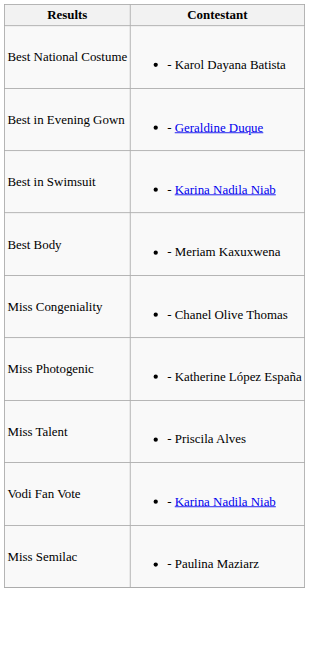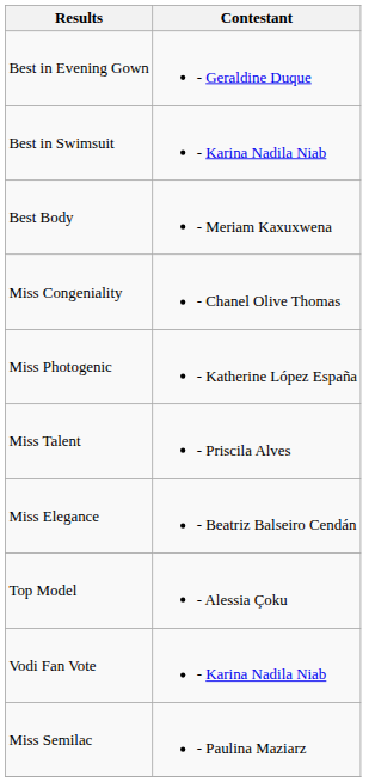 <table class="wikitable" style="font-size: 95%;">
 <tr>
 <th>Results</th>
 <th>Contestant</th>
-</tr>
-<tr>
-<td>Best National Costume</td>
-<td><br><ul><li> - Karol Dayana Batista</li></ul></td>
 </tr>
 <tr>
 <td>Best in Evening Gown</td>
 <td><br><ul><li> - <a href='#'>Geraldine Duque</a></li></ul></td>
 </tr>
 <tr>
 <td>Best in Swimsuit</td>
 <td><br><ul><li> - <a href='#'>Karina Nadila Niab</a></li></ul></td>
 </tr>
 <tr>
 <td>Best Body</td>
 <td><br><ul><li> - Meriam Kaxuxwena</li></ul></td>
 </tr>
 <tr>
 <td>Miss Congeniality</td>
 <td><br><ul><li> - Chanel Olive Thomas</li></ul></td>
 </tr>
 <tr>
 <td>Miss Photogenic</td>
 <td><br><ul><li> - Katherine López España</li></ul></td>
 </tr>
 <tr>
 <td>Miss Talent</td>
 <td><br><ul><li> - Priscila Alves</li></ul></td>
 </tr>
 <tr>
+<td>Miss Elegance</td>
+<td><br><ul><li> - Beatriz Balseiro Cendán</li></ul></td>
+</tr>
+<tr>
+<td>Top Model</td>
+<td><br><ul><li> - Alessia Çoku</li></ul></td>
+</tr>
+<tr>
 <td>Vodi Fan Vote</td>
 <td><br><ul><li> - <a href='#'>Karina Nadila Niab</a></li></ul></td>
 </tr>
 <tr>
 <td>Miss Semilac</td>
 <td><br><ul><li> - Paulina Maziarz</li></ul></td>
 </tr>
 <tr>
 </tr>
 </table>
